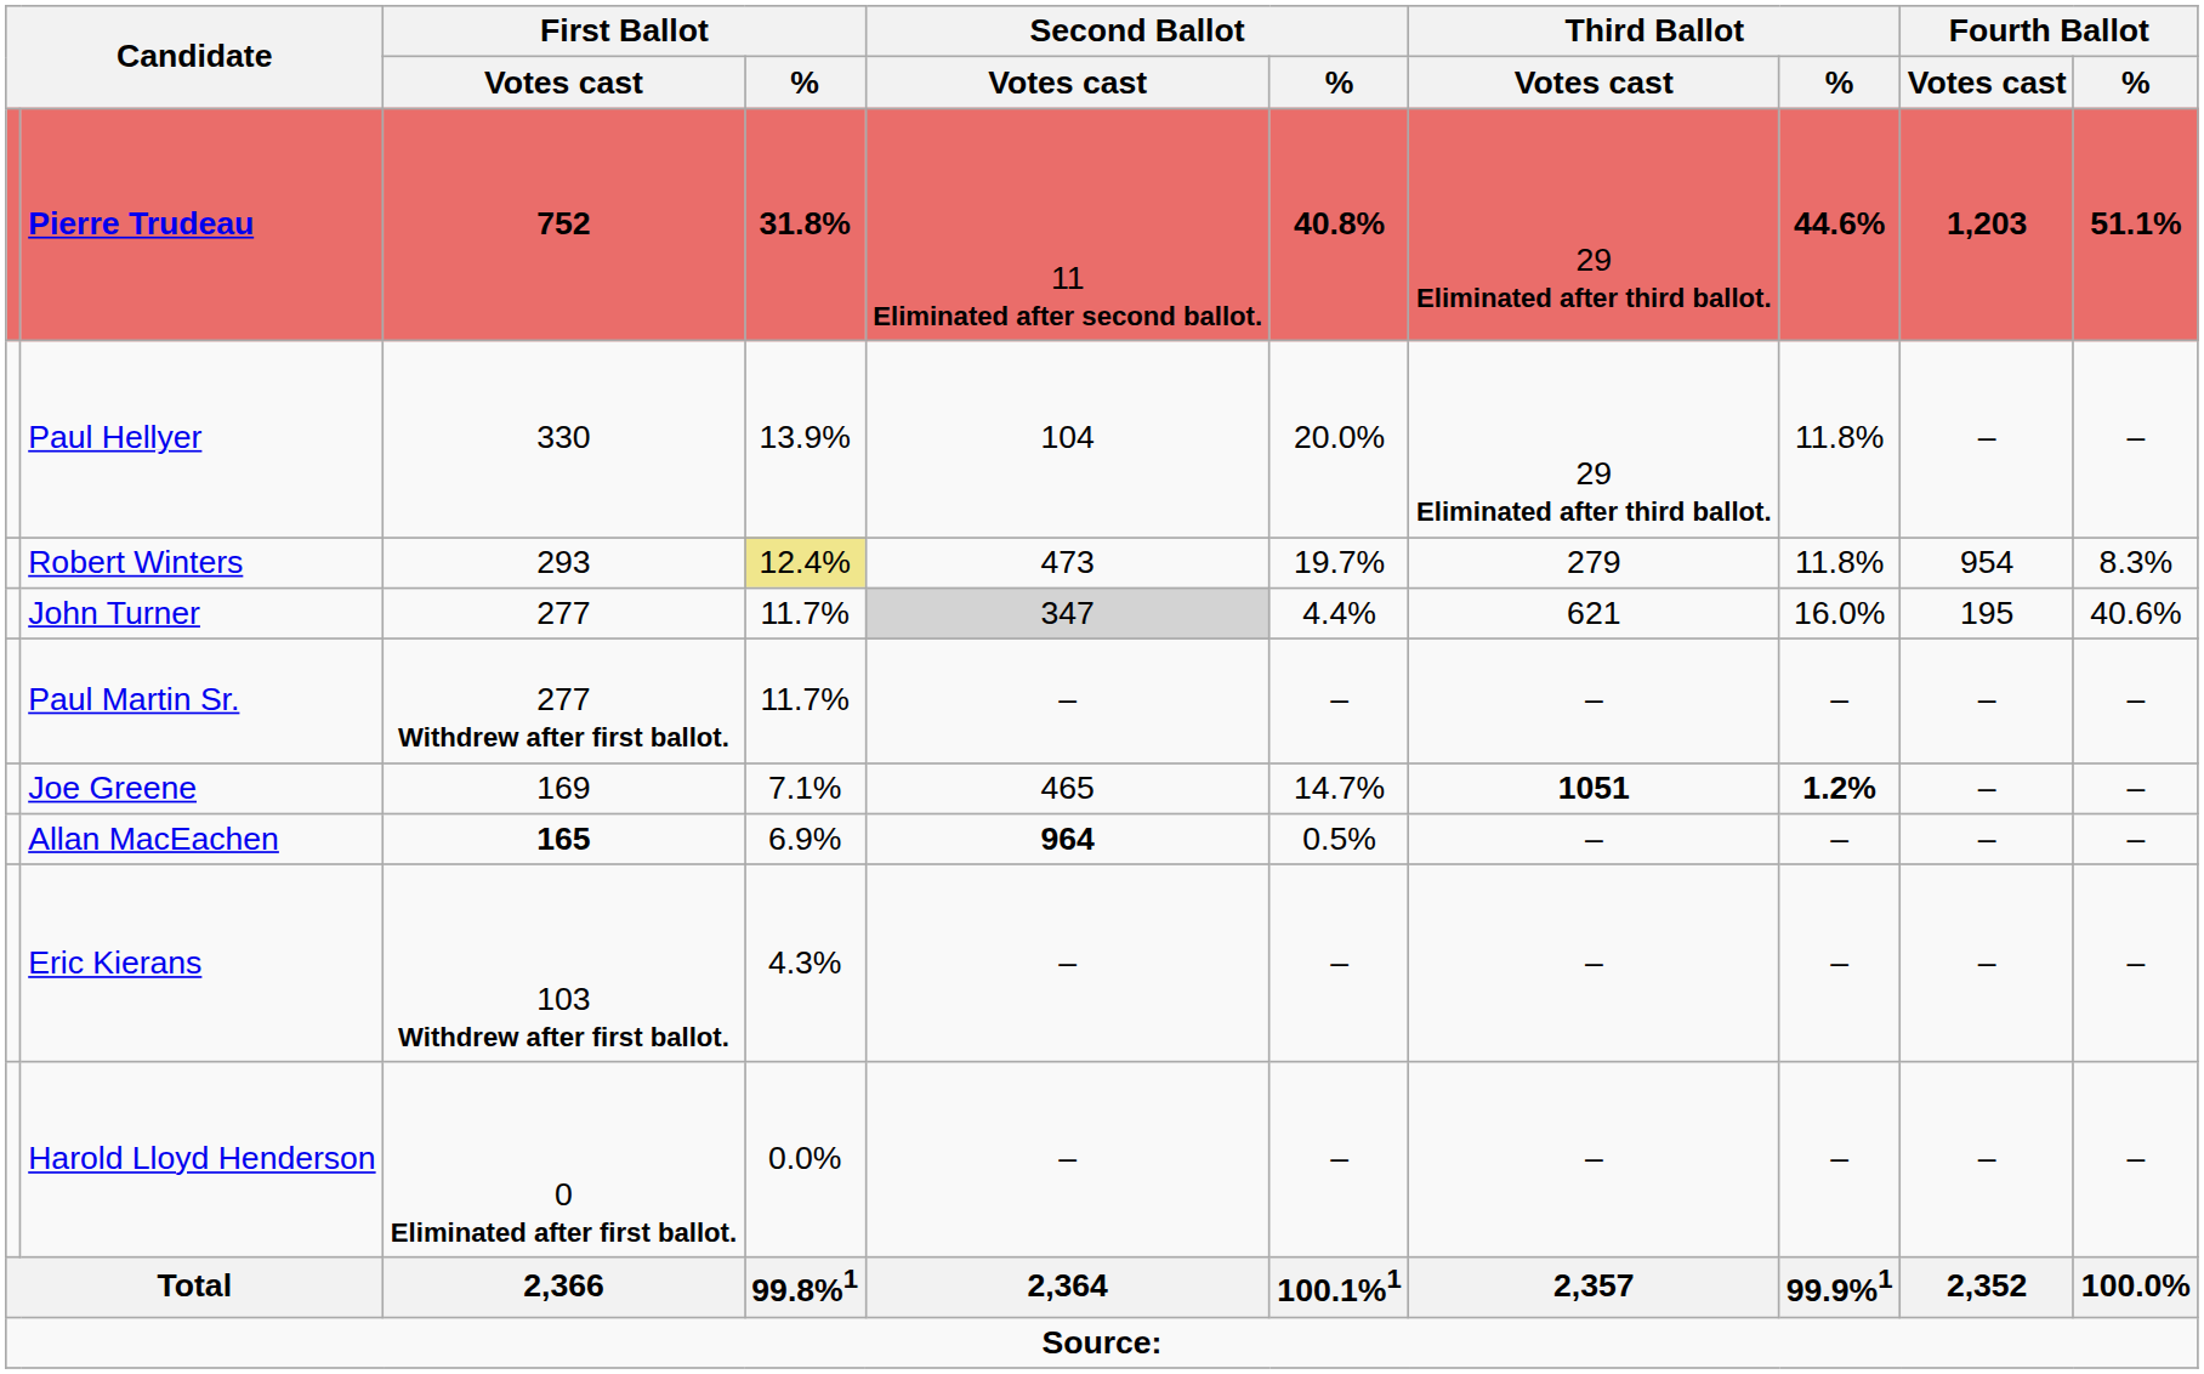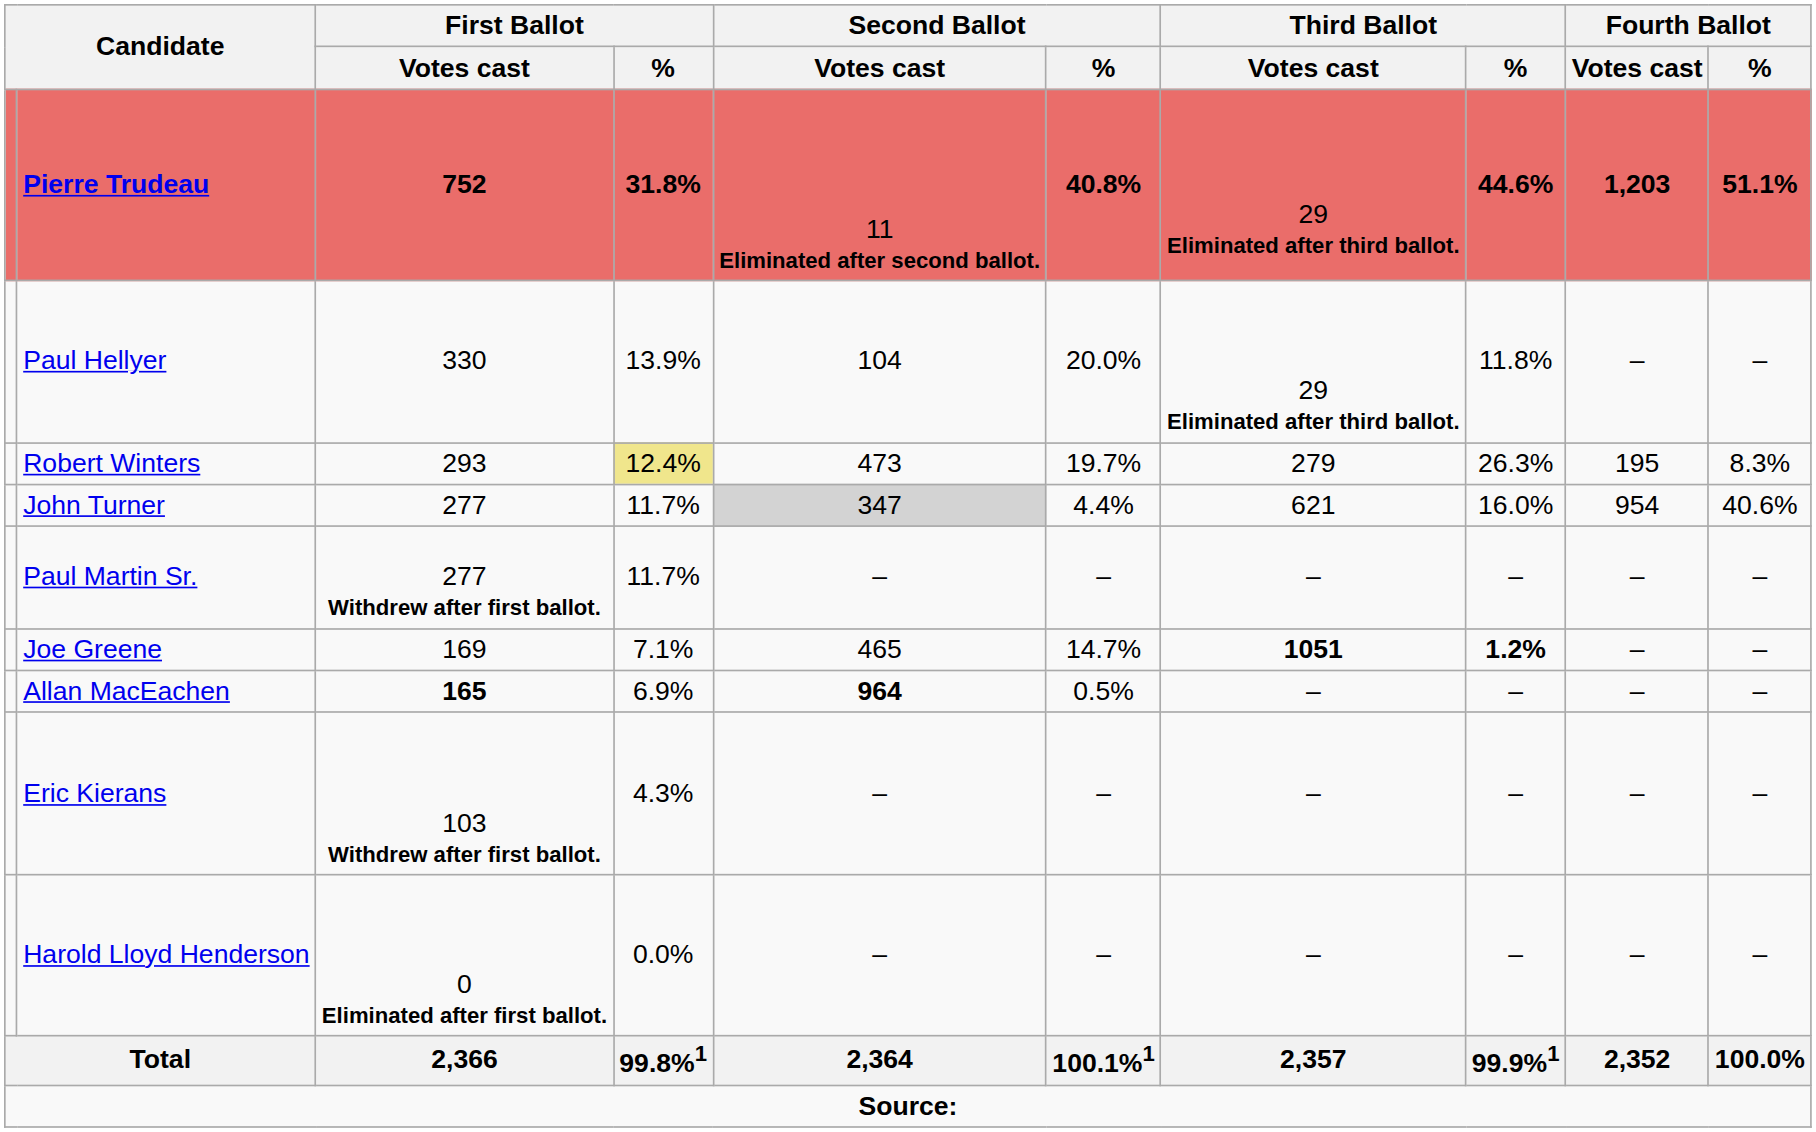 <table class="wikitable">
 <tr>
 <th rowspan="2" colspan="2">Candidate</th>
 <th colspan = "2">First Ballot</th>
 <th colspan = "2">Second Ballot</th>
 <th colspan = "2">Third Ballot</th>
 <th colspan = "2">Fourth Ballot</th>
 </tr>
 <tr>
 <th>Votes cast</th>
 <th>%</th>
 <th>Votes cast</th>
 <th>%</th>
 <th>Votes cast</th>
 <th>%</th>
 <th>Votes cast</th>
 <th>%</th>
 </tr>
 <tr style="background:#EA6D6A">
 <td></td>
 <td><strong><a href='#'>Pierre Trudeau</a></strong></td>
 <td align = "center"><strong>752</strong></td>
 <td align = "center"><strong>31.8%</strong></td>
 <td align = "center"><br><br><br><br>11<br> <strong><small>Eliminated after second ballot.</small></strong></td>
 <td align = "center"><strong>40.8%</strong></td>
 <td align = "center"><br><br><br>29 <br> <strong><small>Eliminated after third ballot.</small></strong></td>
 <td align = "center"><strong>44.6%</strong></td>
 <td align = "center"><strong>1,203</strong></td>
 <td align = "center"><strong>51.1%</strong></td>
 </tr>
 <tr>
 <td></td>
 <td><a href='#'>Paul Hellyer</a></td>
 <td align = "center">330</td>
 <td align = "center">13.9%</td>
 <td align = "center">104</td>
 <td align = "center">20.0%</td>
 <td align = "center"><br><br><br>29 <br> <strong><small>Eliminated after third ballot.</small></strong></td>
 <td align = "center">11.8%</td>
 <td align = "center">–</td>
 <td align = "center">–</td>
 </tr>
 <tr>
 <td></td>
 <td><a href='#'>Robert Winters</a></td>
 <td align = "center">293</td>
 <td align = "center" style="background: khaki;">12.4%</td>
 <td align = "center">473</td>
 <td align = "center">19.7%</td>
 <td align = "center">279</td>
-<td align = "center">11.8%</td>
-<td align = "center">954</td>
+<td align = "center">26.3%</td>
+<td align = "center">195</td>
 <td align = "center">8.3%</td>
 </tr>
 <tr>
 <td></td>
 <td><a href='#'>John Turner</a></td>
 <td align = "center">277</td>
 <td align = "center">11.7%</td>
 <td align = "center" style="background: lightgrey;">347</td>
 <td align = "center">4.4%</td>
 <td align = "center">621</td>
 <td align = "center">16.0%</td>
-<td align = "center">195</td>
+<td align = "center">954</td>
 <td align = "center">40.6%</td>
 </tr>
 <tr>
 <td></td>
 <td><a href='#'>Paul Martin Sr.</a></td>
 <td align = "center"><br>277 <br> <strong><small>Withdrew after first ballot.</small></strong></td>
 <td align = "center">11.7%</td>
 <td align = "center">–</td>
 <td align = "center">–</td>
 <td align = "center">–</td>
 <td align = "center">–</td>
 <td align = "center">–</td>
 <td align = "center">–</td>
 </tr>
 <tr>
 <td></td>
 <td><a href='#'>Joe Greene</a></td>
 <td align = "center">169</td>
 <td align = "center">7.1%</td>
 <td align = "center">465</td>
 <td align = "center">14.7%</td>
 <td align = "center"><strong>1051</strong></td>
 <td align = "center"><strong>1.2%</strong></td>
 <td align = "center">–</td>
 <td align = "center">–</td>
 </tr>
 <tr>
 <td></td>
 <td><a href='#'>Allan MacEachen</a></td>
 <td align = "center"><strong>165</strong></td>
 <td align = "center">6.9%</td>
 <td align = "center"><strong>964</strong></td>
 <td align = "center">0.5%</td>
 <td align = "center">–</td>
 <td align = "center">–</td>
 <td align = "center">–</td>
 <td align = "center">–</td>
 </tr>
 <tr>
 <td></td>
 <td><a href='#'>Eric Kierans</a></td>
 <td align = "center"><br><br><br>103 <br> <strong><small>Withdrew after first ballot.</small></strong></td>
 <td align = "center">4.3%</td>
 <td align = "center">–</td>
 <td align = "center">–</td>
 <td align = "center">–</td>
 <td align = "center">–</td>
 <td align = "center">–</td>
 <td align = "center">–</td>
 </tr>
 <tr>
 <td></td>
 <td><a href='#'>Harold Lloyd Henderson</a></td>
 <td align = "center"><br><br><br>0 <br> <strong><small>Eliminated after first ballot.</small></strong></td>
 <td align = "center">0.0%</td>
 <td align = "center">–</td>
 <td align = "center">–</td>
 <td align = "center">–</td>
 <td align = "center">–</td>
 <td align = "center">–</td>
 <td align = "center">–</td>
 </tr>
 <tr>
 <th colspan = "2">Total</th>
 <th align = "center">2,366</th>
 <th align = "center">99.8%<sup>1</sup></th>
 <th align = "center">2,364</th>
 <th align = "center">100.1%<sup>1</sup></th>
 <th align = "center">2,357</th>
 <th align = "center">99.9%<sup>1</sup></th>
 <th align = "center">2,352</th>
 <th align = "center">100.0%</th>
 </tr>
 <tr>
 <td align="center" colspan=10><strong>Source:</strong>  </td>
 </tr>
 </table>
